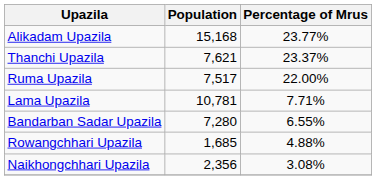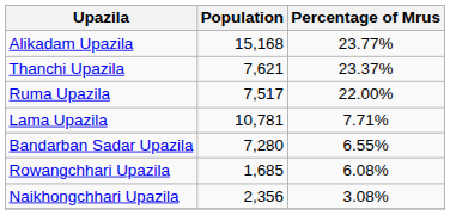 <table class="wikitable sortable">
 <tr>
 <th>Upazila</th>
 <th>Population</th>
 <th>Percentage of Mrus</th>
 </tr>
 <tr>
 <td><a href='#'>Alikadam Upazila</a></td>
 <td align=right>15,168</td>
 <td align=center>23.77%</td>
 </tr>
 <tr>
 <td><a href='#'>Thanchi Upazila</a></td>
 <td align=right>7,621</td>
 <td align=center>23.37%</td>
 </tr>
 <tr>
 <td><a href='#'>Ruma Upazila</a></td>
 <td align=right>7,517</td>
 <td align=center>22.00%</td>
 </tr>
 <tr>
 <td><a href='#'>Lama Upazila</a></td>
 <td align=right>10,781</td>
 <td align=center>7.71%</td>
 </tr>
 <tr>
 <td><a href='#'>Bandarban Sadar Upazila</a></td>
 <td align=right>7,280</td>
 <td align=center>6.55%</td>
 </tr>
 <tr>
 <td><a href='#'>Rowangchhari Upazila</a></td>
 <td align=right>1,685</td>
-<td align=center>4.88%</td>
+<td align=center>6.08%</td>
 </tr>
 <tr>
 <td><a href='#'>Naikhongchhari Upazila</a></td>
 <td align=right>2,356</td>
 <td align=center>3.08%</td>
 </tr>
 <tr>
 </tr>
 </table>
